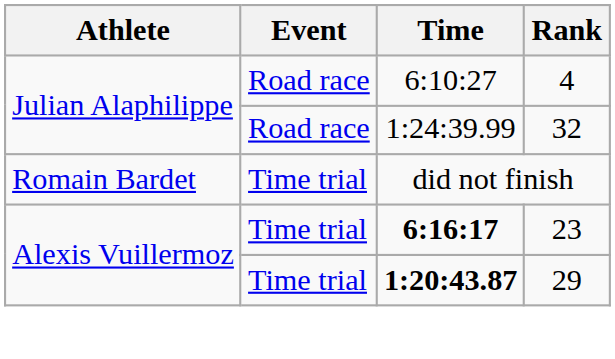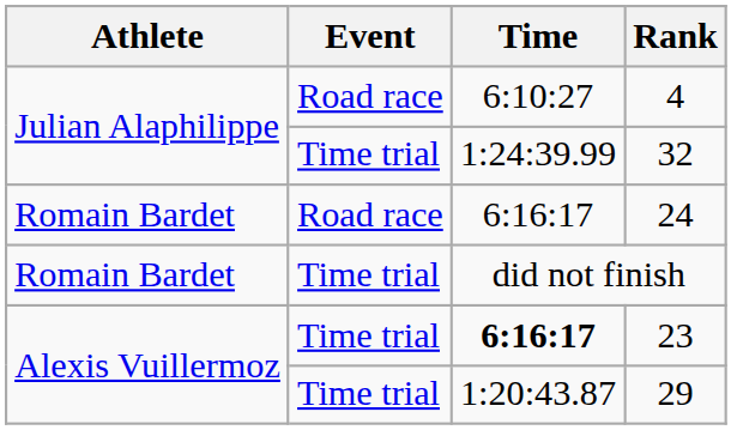 <table class="wikitable" style="font-size:90%">
 <tr>
 <th>Athlete</th>
 <th>Event</th>
 <th>Time</th>
 <th>Rank</th>
 </tr>
 <tr align=center>
 <td style="text-align:left;" rowspan="2"><a href='#'>Julian Alaphilippe</a></td>
 <td align=left><a href='#'>Road race</a></td>
 <td>6:10:27</td>
 <td>4</td>
 </tr>
 <tr align=center>
-<td align=left><a href='#'>Road race</a></td>
+<td align=left><a href='#'>Time trial</a></td>
 <td>1:24:39.99</td>
 <td>32</td>
+</tr>
+<tr align=center>
+<td align=left><a href='#'>Romain Bardet</a></td>
+<td align=left><a href='#'>Road race</a></td>
+<td>6:16:17</td>
+<td>24</td>
 </tr>
 <tr align=center>
 <td align=left><a href='#'>Romain Bardet</a></td>
 <td align=left><a href='#'>Time trial</a></td>
 <td colspan=2>did not finish</td>
 </tr>
 <tr align=center>
 <td style="text-align:left;" rowspan="2"><a href='#'>Alexis Vuillermoz</a></td>
 <td align=left><a href='#'>Time trial</a></td>
 <td><strong>6:16:17</strong></td>
 <td>23</td>
 </tr>
 <tr align=center>
 <td align=left><a href='#'>Time trial</a></td>
-<td><strong>1:20:43.87</strong></td>
+<td>1:20:43.87</td>
 <td>29</td>
 </tr>
 </table>
